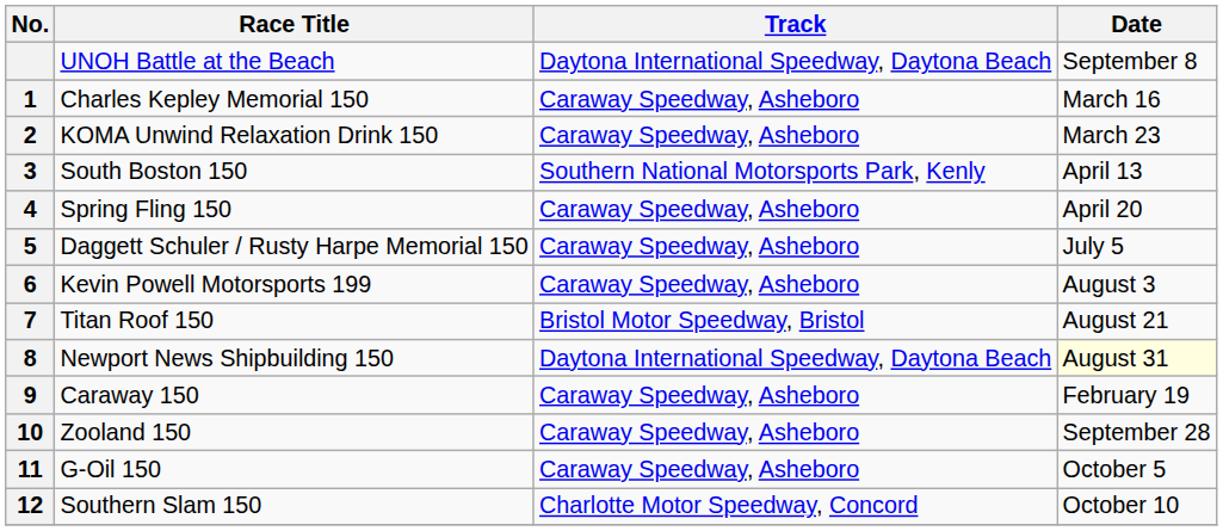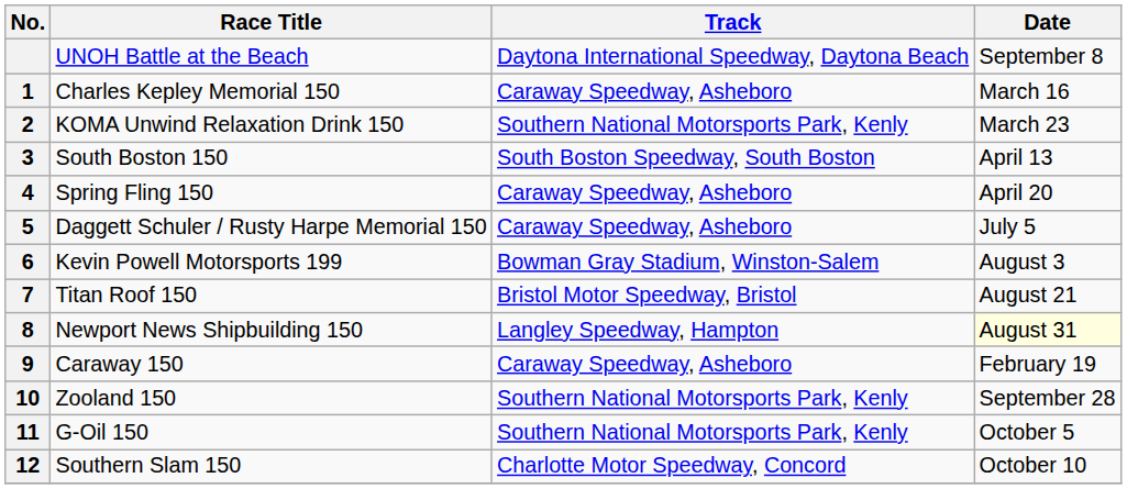 <table class="wikitable" style="font-size:85%;">
 <tr>
 <th>No.</th>
 <th>Race Title</th>
 <th><a href='#'>Track</a></th>
 <th>Date</th>
 </tr>
 <tr>
 <th></th>
 <td><a href='#'>UNOH Battle at the Beach</a></td>
 <td><a href='#'>Daytona International Speedway</a>, <a href='#'>Daytona Beach</a></td>
 <td>September 8</td>
 </tr>
 <tr>
 <th>1</th>
 <td>Charles Kepley Memorial 150</td>
 <td><a href='#'>Caraway Speedway</a>, <a href='#'>Asheboro</a></td>
 <td>March 16</td>
 </tr>
 <tr>
 <th>2</th>
 <td>KOMA Unwind Relaxation Drink 150</td>
-<td><a href='#'>Caraway Speedway</a>, <a href='#'>Asheboro</a></td>
+<td><a href='#'>Southern National Motorsports Park</a>, <a href='#'>Kenly</a></td>
 <td>March 23</td>
 </tr>
 <tr>
 <th>3</th>
 <td>South Boston 150</td>
-<td><a href='#'>Southern National Motorsports Park</a>, <a href='#'>Kenly</a></td>
+<td><a href='#'>South Boston Speedway</a>, <a href='#'>South Boston</a></td>
 <td>April 13</td>
 </tr>
 <tr>
 <th>4</th>
 <td>Spring Fling 150</td>
 <td><a href='#'>Caraway Speedway</a>, <a href='#'>Asheboro</a></td>
 <td>April 20</td>
 </tr>
 <tr>
 <th>5</th>
 <td>Daggett Schuler / Rusty Harpe Memorial 150</td>
 <td><a href='#'>Caraway Speedway</a>, <a href='#'>Asheboro</a></td>
 <td>July 5</td>
 </tr>
 <tr>
 <th>6</th>
 <td>Kevin Powell Motorsports 199</td>
-<td><a href='#'>Caraway Speedway</a>, <a href='#'>Asheboro</a></td>
+<td><a href='#'>Bowman Gray Stadium</a>, <a href='#'>Winston-Salem</a></td>
 <td>August 3</td>
 </tr>
 <tr>
 <th>7</th>
 <td>Titan Roof 150</td>
 <td><a href='#'>Bristol Motor Speedway</a>, <a href='#'>Bristol</a></td>
 <td>August 21</td>
 </tr>
 <tr>
 <th>8</th>
 <td>Newport News Shipbuilding 150</td>
-<td><a href='#'>Daytona International Speedway</a>, <a href='#'>Daytona Beach</a></td>
+<td><a href='#'>Langley Speedway</a>, <a href='#'>Hampton</a></td>
 <td style="background: lightyellow;">August 31</td>
 </tr>
 <tr>
 <th>9</th>
 <td>Caraway 150</td>
 <td><a href='#'>Caraway Speedway</a>, <a href='#'>Asheboro</a></td>
 <td>February 19</td>
 </tr>
 <tr>
 <th>10</th>
 <td>Zooland 150</td>
-<td><a href='#'>Caraway Speedway</a>, <a href='#'>Asheboro</a></td>
+<td><a href='#'>Southern National Motorsports Park</a>, <a href='#'>Kenly</a></td>
 <td>September 28</td>
 </tr>
 <tr>
 <th>11</th>
 <td>G-Oil 150</td>
-<td><a href='#'>Caraway Speedway</a>, <a href='#'>Asheboro</a></td>
+<td><a href='#'>Southern National Motorsports Park</a>, <a href='#'>Kenly</a></td>
 <td>October 5</td>
 </tr>
 <tr>
 <th>12</th>
 <td>Southern Slam 150</td>
 <td><a href='#'>Charlotte Motor Speedway</a>, <a href='#'>Concord</a></td>
 <td>October 10</td>
 </tr>
 <tr>
 </tr>
 </table>
